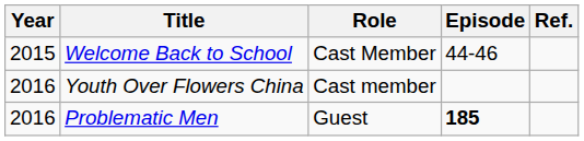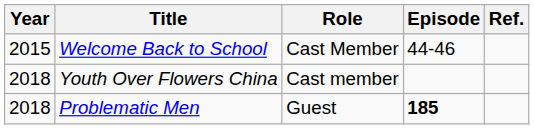 <table class="wikitable">
 <tr>
 <th>Year</th>
 <th>Title</th>
 <th>Role</th>
 <th>Episode</th>
 <th>Ref.</th>
 </tr>
 <tr>
 <td>2015</td>
 <td><em><a href='#'>Welcome Back to School</a></em></td>
 <td>Cast Member</td>
 <td>44-46</td>
 <td></td>
 </tr>
 <tr>
-<td>2016</td>
+<td>2018</td>
 <td><em>Youth Over Flowers China</em></td>
 <td>Cast member</td>
 <td></td>
 <td></td>
 </tr>
 <tr>
-<td>2016</td>
+<td>2018</td>
 <td><em><a href='#'>Problematic Men</a></em></td>
 <td>Guest</td>
 <td><strong>185</strong></td>
 <td></td>
 </tr>
 </table>
